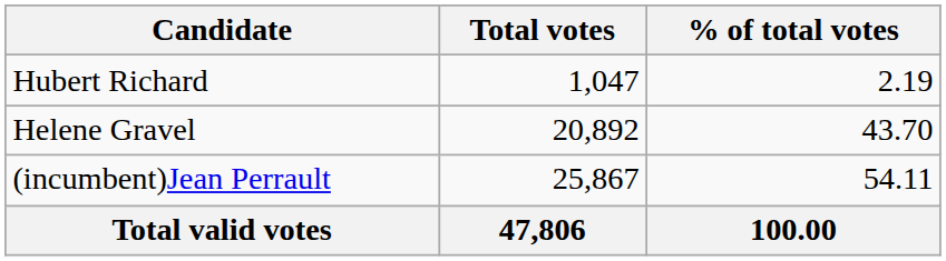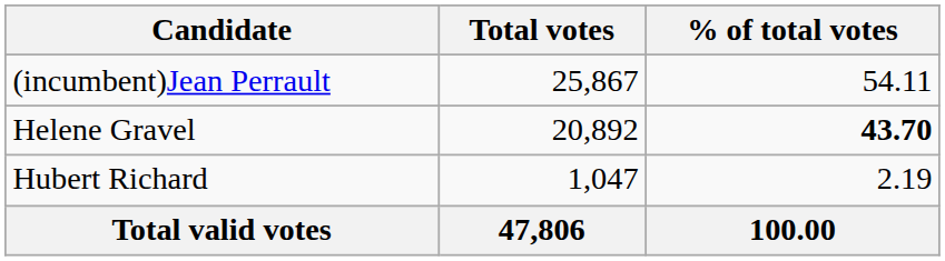 <table style="width:475px;" class="wikitable">
 <tr bgcolor="#EEEEEE">
 <th align="left">Candidate</th>
 <th align="right">Total votes</th>
 <th align="right">% of total votes</th>
 </tr>
 <tr>
-<td align="left">Hubert Richard</td>
-<td align="right">1,047</td>
-<td align="right">2.19</td>
+<td align="left">(incumbent)<a href='#'>Jean Perrault</a></td>
+<td align="right">25,867</td>
+<td align="right">54.11</td>
 </tr>
 <tr>
 <td align="left">Helene Gravel</td>
 <td align="right">20,892</td>
-<td align="right">43.70</td>
+<td align="right"><strong>43.70</strong></td>
 </tr>
 <tr>
-<td align="left">(incumbent)<a href='#'>Jean Perrault</a></td>
-<td align="right">25,867</td>
-<td align="right">54.11</td>
+<td align="left">Hubert Richard</td>
+<td align="right">1,047</td>
+<td align="right">2.19</td>
 </tr>
 <tr bgcolor="#EEEEEE">
 <th align="left">Total valid votes</th>
 <th align="right"><strong>47,806</strong></th>
 <th align="right"><strong>100.00</strong></th>
 </tr>
 </table>
